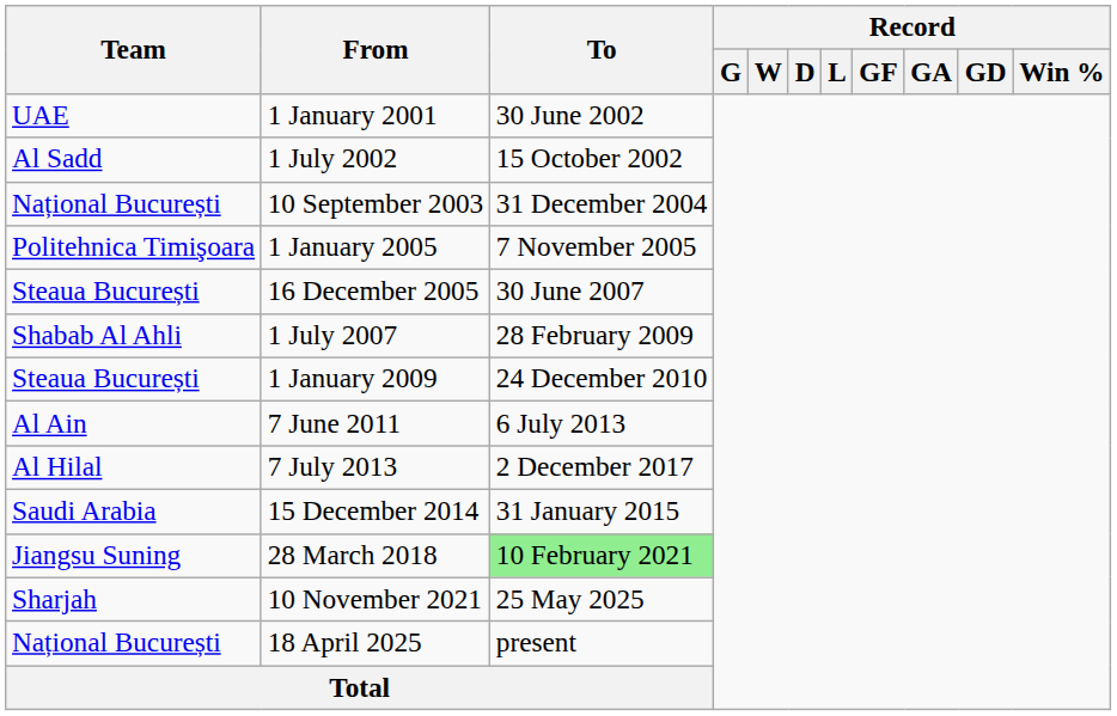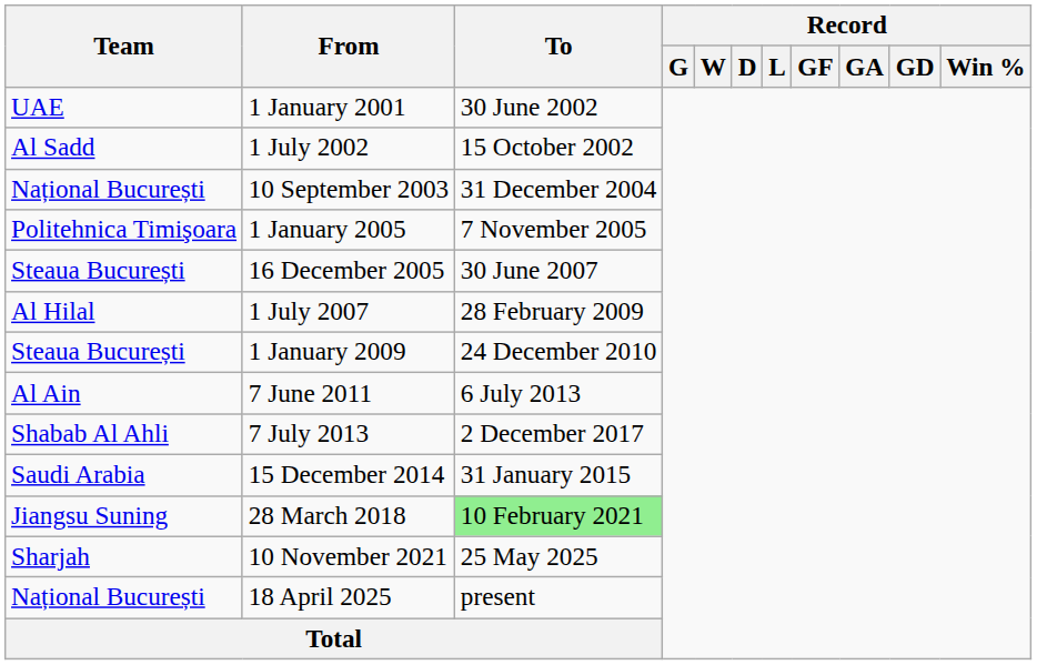 <table class="wikitable" style="text-align: center">
 <tr>
 <th rowspan=2>Team</th>
 <th rowspan=2>From</th>
 <th rowspan=2>To</th>
 <th colspan=8>Record</th>
 </tr>
 <tr>
 <th>G</th>
 <th>W</th>
 <th>D</th>
 <th>L</th>
 <th>GF</th>
 <th>GA</th>
 <th>GD</th>
 <th>Win %</th>
 </tr>
 <tr>
 <td align=left> <a href='#'>UAE</a></td>
 <td align=left>1 January 2001</td>
 <td align=left>30 June 2002<br></td>
 </tr>
 <tr>
 <td align=left> <a href='#'>Al Sadd</a></td>
 <td align=left>1 July 2002</td>
 <td align=left>15 October 2002<br></td>
 </tr>
 <tr>
 <td align=left> <a href='#'>Național București</a></td>
 <td align=left>10 September 2003</td>
 <td align=left>31 December 2004<br></td>
 </tr>
 <tr>
 <td align=left> <a href='#'>Politehnica Timişoara</a></td>
 <td align=left>1 January 2005</td>
 <td align=left>7 November 2005<br></td>
 </tr>
 <tr>
 <td align=left> <a href='#'>Steaua București</a></td>
 <td align=left>16 December 2005</td>
 <td align=left>30 June 2007<br></td>
 </tr>
 <tr>
-<td align=left> <a href='#'>Shabab Al Ahli</a></td>
+<td align=left> <a href='#'>Al Hilal</a></td>
 <td align=left>1 July 2007</td>
 <td align=left>28 February 2009<br></td>
 </tr>
 <tr>
 <td align=left> <a href='#'>Steaua București</a></td>
 <td align=left>1 January 2009</td>
 <td align=left>24 December 2010<br></td>
 </tr>
 <tr>
 <td align=left> <a href='#'>Al Ain</a></td>
 <td align=left>7 June 2011</td>
 <td align=left>6 July 2013<br></td>
 </tr>
 <tr>
-<td align=left> <a href='#'>Al Hilal</a></td>
+<td align=left> <a href='#'>Shabab Al Ahli</a></td>
 <td align=left>7 July 2013</td>
 <td align=left>2 December 2017<br></td>
 </tr>
 <tr>
 <td align=left> <a href='#'>Saudi Arabia</a></td>
 <td align=left>15 December 2014</td>
 <td align=left>31 January 2015<br></td>
 </tr>
 <tr>
 <td align=left> <a href='#'>Jiangsu Suning</a></td>
 <td align=left>28 March 2018</td>
 <td align=left style="background: lightgreen;">10 February 2021<br></td>
 </tr>
 <tr>
 <td align=left> <a href='#'>Sharjah</a></td>
 <td align=left>10 November 2021</td>
 <td align=left>25 May 2025<br></td>
 </tr>
 <tr>
 <td align=left> <a href='#'>Național București</a></td>
 <td align=left>18 April 2025</td>
 <td align=left>present<br></td>
 </tr>
 <tr>
 <th colspan="3">Total<br></th>
 </tr>
 </table>
